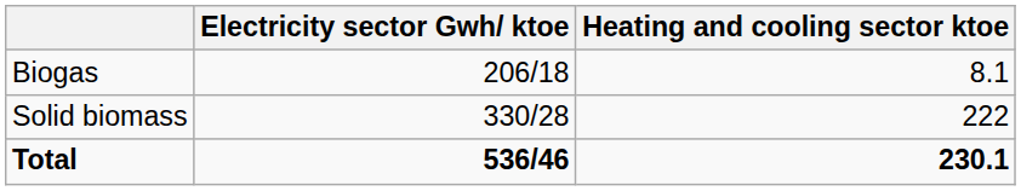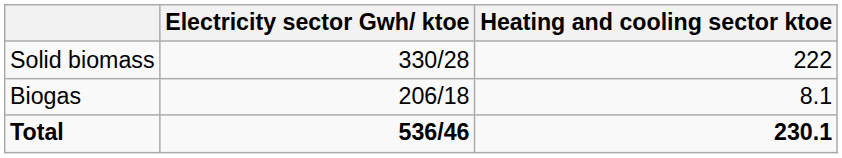 <table class="wikitable" style="text-align: right">
 <tr>
 <th></th>
 <th>Electricity  sector Gwh/ ktoe</th>
 <th>Heating and cooling sector ktoe</th>
 </tr>
 <tr>
+<td align="left">Solid biomass</td>
+<td>330/28</td>
+<td>222</td>
+</tr>
+<tr>
 <td align="left">Biogas</td>
 <td>206/18</td>
 <td>8.1</td>
-</tr>
-<tr>
-<td align="left">Solid biomass</td>
-<td>330/28</td>
-<td>222</td>
 </tr>
 <tr>
 <td align="left"><strong>Total</strong></td>
 <td><strong>536/46</strong></td>
 <td><strong>230.1</strong></td>
 </tr>
 </table>
